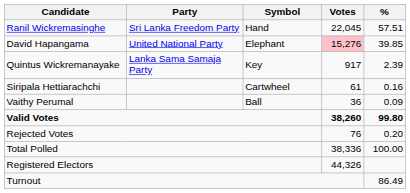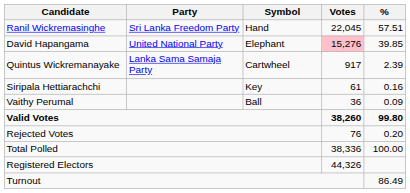 <table class="wikitable" border="1" style="text-align:right;">
 <tr>
 <th align=left width="190">Candidate</th>
 <th align=left width="180">Party</th>
 <th align=left width="120">Symbol</th>
 <th align=left width="60">Votes</th>
 <th align=left width="60">%</th>
 </tr>
 <tr>
 <td align=left><a href='#'>Ranil Wickremasinghe</a></td>
 <td align=left><a href='#'>Sri Lanka Freedom Party</a></td>
 <td align=left>Hand</td>
 <td align=right>22,045</td>
 <td align=right>57.51</td>
 </tr>
 <tr>
 <td align=left>David Hapangama</td>
 <td align=left><a href='#'>United National Party</a></td>
 <td align=left>Elephant</td>
 <td align=right style="background: pink;">15,276</td>
 <td align=right>39.85</td>
 </tr>
 <tr>
 <td align=left>Quintus Wickremanayake</td>
 <td align=left><a href='#'>Lanka Sama Samaja Party</a></td>
-<td align=left>Key</td>
+<td align=left>Cartwheel</td>
 <td align=right>917</td>
 <td align=right>2.39</td>
 </tr>
 <tr>
 <td align=left>Siripala Hettiarachchi</td>
 <td></td>
-<td align=left>Cartwheel</td>
+<td align=left>Key</td>
 <td align=right>61</td>
 <td align=right>0.16</td>
 </tr>
 <tr>
 <td align=left>Vaithy Perumal</td>
 <td></td>
 <td align=left>Ball</td>
 <td align=right>36</td>
 <td align=right>0.09</td>
 </tr>
 <tr>
 <td align=left colspan=3><strong>Valid Votes</strong></td>
 <td align=right><strong>38,260</strong></td>
 <td align=right><strong>99.80</strong></td>
 </tr>
 <tr>
 <td align=left colspan=3>Rejected Votes</td>
 <td align=right>76</td>
 <td align=right>0.20</td>
 </tr>
 <tr>
 <td align=left colspan=3>Total Polled</td>
 <td align=right>38,336</td>
 <td align=right>100.00</td>
 </tr>
 <tr>
 <td align=left colspan=3>Registered Electors</td>
 <td align=right>44,326</td>
 <td></td>
 </tr>
 <tr>
 <td align=left colspan=4>Turnout</td>
 <td align=right>86.49</td>
 </tr>
 </table>
